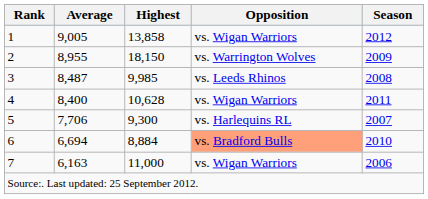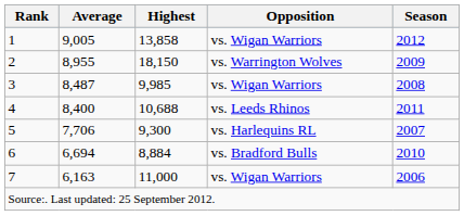 <table class="wikitable" style="width:40%;">
 <tr style="background:#87cefa;">
 <th>Rank</th>
 <th>Average</th>
 <th>Highest</th>
 <th>Opposition</th>
 <th>Season</th>
 </tr>
 <tr>
 <td>1</td>
 <td>9,005</td>
 <td>13,858</td>
 <td>vs. <a href='#'>Wigan Warriors</a></td>
 <td><a href='#'>2012</a></td>
 </tr>
 <tr>
 <td>2</td>
 <td>8,955</td>
 <td>18,150</td>
 <td>vs. <a href='#'>Warrington Wolves</a></td>
 <td><a href='#'>2009</a></td>
 </tr>
 <tr>
 <td>3</td>
 <td>8,487</td>
 <td>9,985</td>
-<td>vs. <a href='#'>Leeds Rhinos</a></td>
+<td>vs. <a href='#'>Wigan Warriors</a></td>
 <td><a href='#'>2008</a></td>
 </tr>
 <tr>
 <td>4</td>
 <td>8,400</td>
-<td>10,628</td>
-<td>vs. <a href='#'>Wigan Warriors</a></td>
+<td>10,688</td>
+<td>vs. <a href='#'>Leeds Rhinos</a></td>
 <td><a href='#'>2011</a></td>
 </tr>
 <tr>
 <td>5</td>
 <td>7,706</td>
 <td>9,300</td>
 <td>vs. <a href='#'>Harlequins RL</a></td>
 <td><a href='#'>2007</a></td>
 </tr>
 <tr>
 <td>6</td>
 <td>6,694</td>
 <td>8,884</td>
-<td style="background: lightsalmon;">vs. <a href='#'>Bradford Bulls</a></td>
+<td>vs. <a href='#'>Bradford Bulls</a></td>
 <td><a href='#'>2010</a></td>
 </tr>
 <tr>
 <td>7</td>
 <td>6,163</td>
 <td>11,000</td>
 <td>vs. <a href='#'>Wigan Warriors</a></td>
 <td><a href='#'>2006</a></td>
 </tr>
 <tr>
 <td colspan=5><small>Source:. Last updated: 25 September 2012.</small></td>
 </tr>
 </table>
